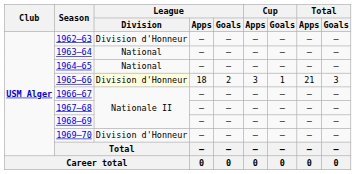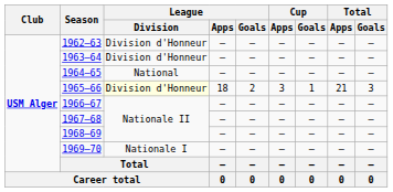 <table class="wikitable" style="text-align: center">
 <tr>
 <th rowspan="2">Club</th>
 <th rowspan="2">Season</th>
 <th colspan="3">League</th>
 <th colspan="2">Cup</th>
 <th colspan="2">Total</th>
 </tr>
 <tr>
 <th>Division</th>
 <th>Apps</th>
 <th>Goals</th>
 <th>Apps</th>
 <th>Goals</th>
 <th>Apps</th>
 <th>Goals</th>
 </tr>
 <tr>
 <td rowspan="9" valign="center"><strong><a href='#'>USM Alger</a></strong></td>
 <td><a href='#'>1962–63</a></td>
 <td>Division d'Honneur</td>
 <td>—</td>
 <td>—</td>
 <td>—</td>
 <td>—</td>
 <td>—</td>
 <td>—</td>
 </tr>
 <tr>
 <td><a href='#'>1963–64</a></td>
-<td>National</td>
+<td>Division d'Honneur</td>
 <td>—</td>
 <td>—</td>
 <td>—</td>
 <td>—</td>
 <td>—</td>
 <td>—</td>
 </tr>
 <tr>
 <td><a href='#'>1964–65</a></td>
 <td>National</td>
 <td>—</td>
 <td>—</td>
 <td>—</td>
 <td>—</td>
 <td>—</td>
 <td>—</td>
 </tr>
 <tr>
 <td><a href='#'>1965–66</a></td>
 <td style="background: lightyellow;">Division d'Honneur</td>
 <td>18</td>
 <td>2</td>
 <td>3</td>
 <td>1</td>
 <td>21</td>
 <td>3</td>
 </tr>
 <tr>
 <td><a href='#'>1966–67</a></td>
 <td rowspan=3>Nationale II</td>
 <td>—</td>
 <td>—</td>
 <td>—</td>
 <td>—</td>
 <td>—</td>
 <td>—</td>
 </tr>
 <tr>
 <td><a href='#'>1967–68</a></td>
 <td>—</td>
 <td>—</td>
 <td>—</td>
 <td>—</td>
 <td>—</td>
 <td>—</td>
 </tr>
 <tr>
 <td><a href='#'>1968–69</a></td>
 <td>—</td>
 <td>—</td>
 <td>—</td>
 <td>—</td>
 <td>—</td>
 <td>—</td>
 </tr>
 <tr>
 <td><a href='#'>1969–70</a></td>
-<td>Division d'Honneur</td>
+<td>Nationale I</td>
 <td>—</td>
 <td>—</td>
 <td>—</td>
 <td>—</td>
 <td>—</td>
 <td>—</td>
 </tr>
 <tr>
 <th colspan="2">Total</th>
 <th>—</th>
 <th>—</th>
 <th>—</th>
 <th>—</th>
 <th>—</th>
 <th>—</th>
 </tr>
 <tr>
 <th colspan="3">Career total</th>
 <th>0</th>
 <th>0</th>
 <th>0</th>
 <th>0</th>
 <th>0</th>
 <th>0</th>
 </tr>
 </table>
